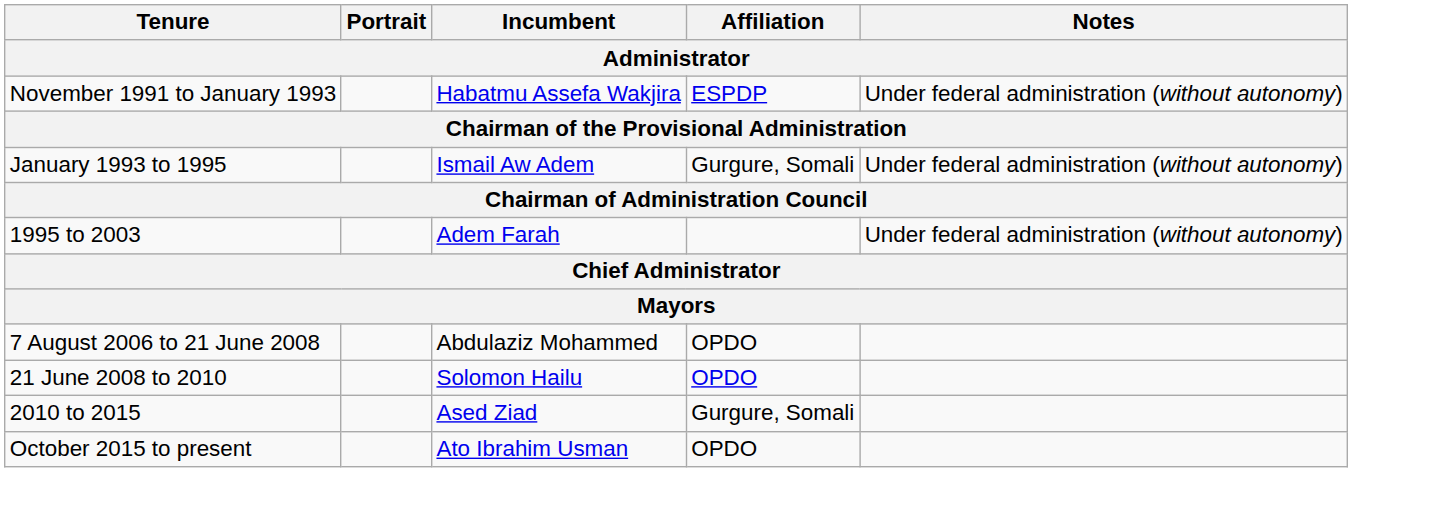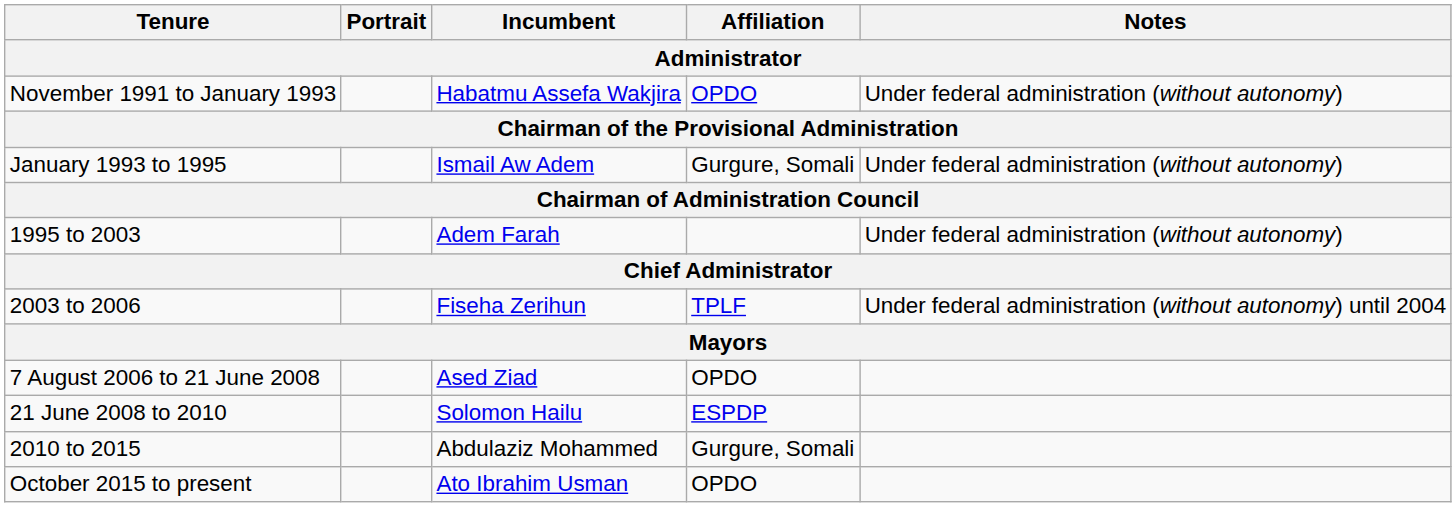 <table class="wikitable">
 <tr>
 <th>Tenure</th>
 <th>Portrait</th>
 <th>Incumbent</th>
 <th>Affiliation</th>
 <th>Notes</th>
 </tr>
 <tr>
 <th colspan="5" align="center">Administrator</th>
 </tr>
 <tr>
 <td>November 1991 to January 1993</td>
 <td></td>
 <td><a href='#'>Habatmu Assefa Wakjira</a></td>
-<td><a href='#'>ESPDP</a></td>
+<td><a href='#'>OPDO</a></td>
 <td>Under federal administration (<em>without autonomy</em>)</td>
 </tr>
 <tr>
 <th colspan="5" align="center">Chairman of the Provisional Administration</th>
 </tr>
 <tr>
 <td>January 1993 to 1995</td>
 <td></td>
 <td><a href='#'>Ismail Aw Adem</a></td>
 <td>Gurgure, Somali</td>
 <td>Under federal administration (<em>without autonomy</em>)</td>
 </tr>
 <tr>
 <th colspan="5" align="center">Chairman of Administration Council</th>
 </tr>
 <tr>
 <td>1995 to 2003</td>
 <td></td>
 <td><a href='#'>Adem Farah</a></td>
 <td></td>
 <td>Under federal administration (<em>without autonomy</em>)</td>
 </tr>
 <tr>
 <th colspan="5" align="center">Chief Administrator</th>
 </tr>
 <tr>
+<td>2003 to 2006</td>
+<td></td>
+<td><a href='#'>Fiseha Zerihun</a></td>
+<td><a href='#'>TPLF</a></td>
+<td>Under federal administration (<em>without autonomy</em>) until 2004</td>
+</tr>
+<tr>
 <th colspan="5" align="center">Mayors</th>
 </tr>
 <tr>
 <td>7 August 2006 to 21 June 2008</td>
 <td></td>
-<td>Abdulaziz Mohammed</td>
+<td><a href='#'>Ased Ziad</a></td>
 <td>OPDO</td>
 <td></td>
 </tr>
 <tr>
 <td>21 June 2008 to 2010</td>
 <td></td>
 <td><a href='#'>Solomon Hailu</a></td>
-<td><a href='#'>OPDO</a></td>
+<td><a href='#'>ESPDP</a></td>
 <td></td>
 </tr>
 <tr>
 <td>2010 to 2015</td>
 <td></td>
-<td><a href='#'>Ased Ziad</a></td>
+<td>Abdulaziz Mohammed</td>
 <td>Gurgure, Somali</td>
 <td></td>
 </tr>
 <tr>
 <td>October 2015 to present</td>
 <td></td>
 <td><a href='#'>Ato Ibrahim Usman</a></td>
 <td>OPDO</td>
 <td></td>
 </tr>
 </table>
